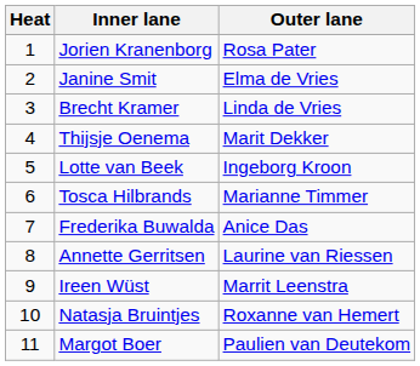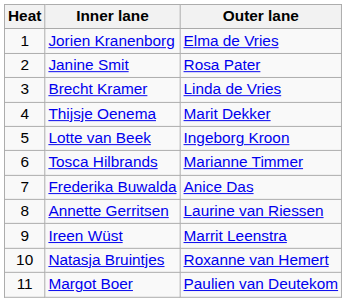 <table class="wikitable">
 <tr>
 <th>Heat</th>
 <th>Inner lane</th>
 <th>Outer lane</th>
 </tr>
 <tr>
 </tr>
 <tr>
 <td align=center>1</td>
 <td><a href='#'>Jorien Kranenborg</a></td>
-<td><a href='#'>Rosa Pater</a></td>
+<td><a href='#'>Elma de Vries</a></td>
 </tr>
 <tr>
 <td align=center>2</td>
 <td><a href='#'>Janine Smit</a></td>
-<td><a href='#'>Elma de Vries</a></td>
+<td><a href='#'>Rosa Pater</a></td>
 </tr>
 <tr>
 <td align=center>3</td>
 <td><a href='#'>Brecht Kramer</a></td>
 <td><a href='#'>Linda de Vries</a></td>
 </tr>
 <tr>
 <td align=center>4</td>
 <td><a href='#'>Thijsje Oenema</a></td>
 <td><a href='#'>Marit Dekker</a></td>
 </tr>
 <tr>
 <td align=center>5</td>
 <td><a href='#'>Lotte van Beek</a></td>
 <td><a href='#'>Ingeborg Kroon</a></td>
 </tr>
 <tr>
 <td align=center>6</td>
 <td><a href='#'>Tosca Hilbrands</a></td>
 <td><a href='#'>Marianne Timmer</a></td>
 </tr>
 <tr>
 <td align=center>7</td>
 <td><a href='#'>Frederika Buwalda</a></td>
 <td><a href='#'>Anice Das</a></td>
 </tr>
 <tr>
 <td align=center>8</td>
 <td><a href='#'>Annette Gerritsen</a></td>
 <td><a href='#'>Laurine van Riessen</a></td>
 </tr>
 <tr>
 <td align=center>9</td>
 <td><a href='#'>Ireen Wüst</a></td>
 <td><a href='#'>Marrit Leenstra</a></td>
 </tr>
 <tr>
 <td align=center>10</td>
 <td><a href='#'>Natasja Bruintjes</a></td>
 <td><a href='#'>Roxanne van Hemert</a></td>
 </tr>
 <tr>
 <td align=center>11</td>
 <td><a href='#'>Margot Boer</a></td>
 <td><a href='#'>Paulien van Deutekom</a></td>
 </tr>
 </table>
